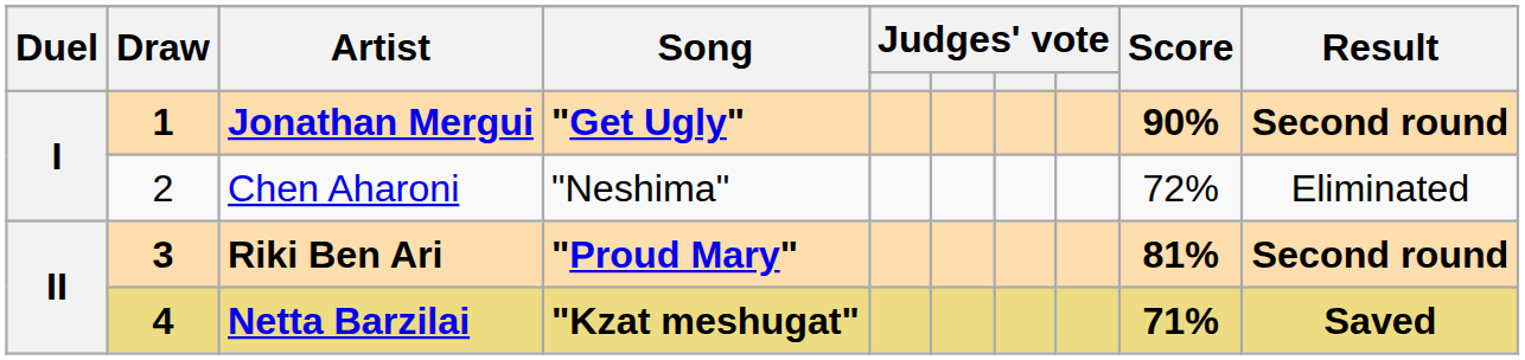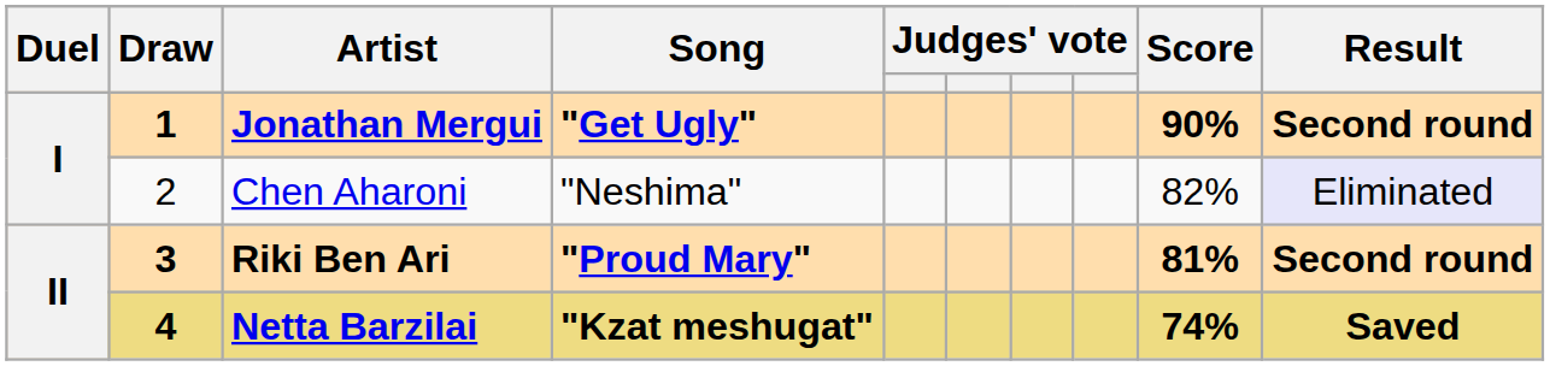 <table class="sortable wikitable" style="margin: 1em auto 1em auto; text-align:center; font-size:90%; line-height:18px;">
 <tr>
 </tr>
 <tr>
 <th rowspan="2" class="unsortable">Duel</th>
 <th rowspan="2">Draw</th>
 <th rowspan="2">Artist</th>
 <th rowspan="2">Song</th>
 <th colspan="4" class="unsortable">Judges' vote</th>
 <th rowspan="2">Score</th>
 <th rowspan="2">Result</th>
 </tr>
 <tr>
 <th class="unsortable"></th>
 <th class="unsortable"></th>
 <th class="unsortable"></th>
 <th class="unsortable"></th>
 </tr>
 <tr style="font-weight:bold; background:#FFDEAD;">
 <th rowspan="2">I</th>
 <td>1</td>
 <td align="left"><a href='#'>Jonathan Mergui</a></td>
 <td align="left">"<a href='#'>Get Ugly</a>"</td>
 <td></td>
 <td></td>
 <td></td>
 <td></td>
 <td>90%</td>
 <td>Second round</td>
 </tr>
 <tr>
 <td>2</td>
 <td align="left"><a href='#'>Chen Aharoni</a></td>
 <td align="left">"Neshima"</td>
 <td></td>
 <td></td>
 <td></td>
 <td></td>
-<td>72%</td>
-<td>Eliminated</td>
+<td>82%</td>
+<td style="background: lavender;">Eliminated</td>
 </tr>
 <tr style="font-weight:bold; background:#FFDEAD;">
 <th rowspan="2">II</th>
 <td>3</td>
 <td align="left">Riki Ben Ari</td>
 <td align="left">"<a href='#'>Proud Mary</a>"</td>
 <td></td>
 <td></td>
 <td></td>
 <td></td>
 <td>81%</td>
 <td>Second round</td>
 </tr>
 <tr style="font-weight:bold; background:#eedc82;">
 <td>4</td>
 <td align="left"><a href='#'>Netta Barzilai</a></td>
 <td align="left">"Kzat meshugat"</td>
 <td></td>
 <td></td>
 <td></td>
 <td></td>
-<td>71%</td>
+<td>74%</td>
 <td>Saved</td>
 </tr>
 </table>
